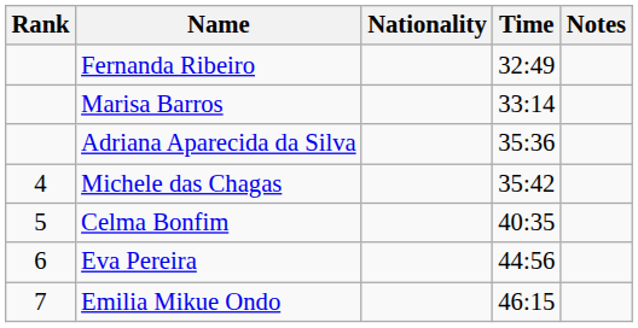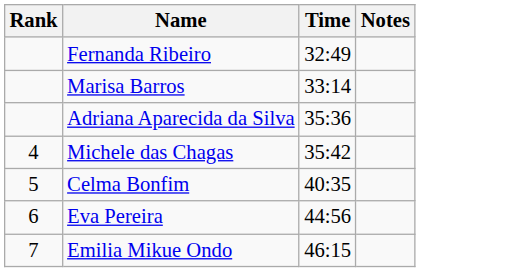 <table class="wikitable sortable" style="text-align:center">
 <tr>
 <th>Rank</th>
 <th>Name</th>
-<th>Nationality</th>
 <th>Time</th>
 <th>Notes</th>
 </tr>
 <tr>
 <td></td>
 <td align=left><a href='#'>Fernanda Ribeiro</a></td>
-<td align=left></td>
 <td>32:49</td>
 <td></td>
 </tr>
 <tr>
 <td></td>
 <td align=left><a href='#'>Marisa Barros</a></td>
-<td align=left></td>
 <td>33:14</td>
 <td></td>
 </tr>
 <tr>
 <td></td>
 <td align=left><a href='#'>Adriana Aparecida da Silva</a></td>
-<td align=left></td>
 <td>35:36</td>
 <td></td>
 </tr>
 <tr>
 <td>4</td>
 <td align=left><a href='#'>Michele das Chagas</a></td>
-<td align=left></td>
 <td>35:42</td>
 <td></td>
 </tr>
 <tr>
 <td>5</td>
 <td align=left><a href='#'>Celma Bonfim</a></td>
-<td align=left></td>
 <td>40:35</td>
 <td></td>
 </tr>
 <tr>
 <td>6</td>
 <td align=left><a href='#'>Eva Pereira</a></td>
-<td align=left></td>
 <td>44:56</td>
 <td></td>
 </tr>
 <tr>
 <td>7</td>
 <td align=left><a href='#'>Emilia Mikue Ondo</a></td>
-<td align=left></td>
 <td>46:15</td>
 <td></td>
 </tr>
 </table>
